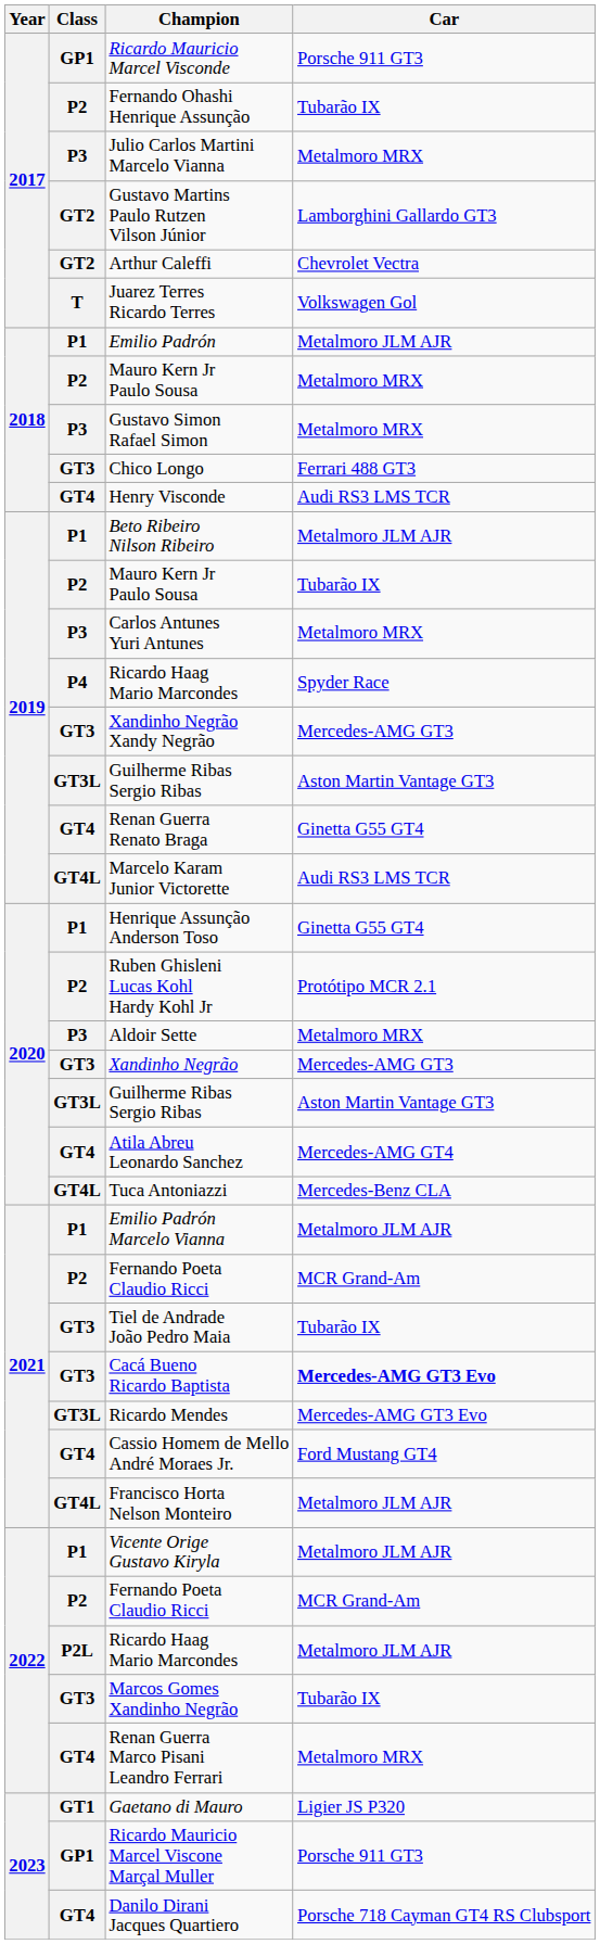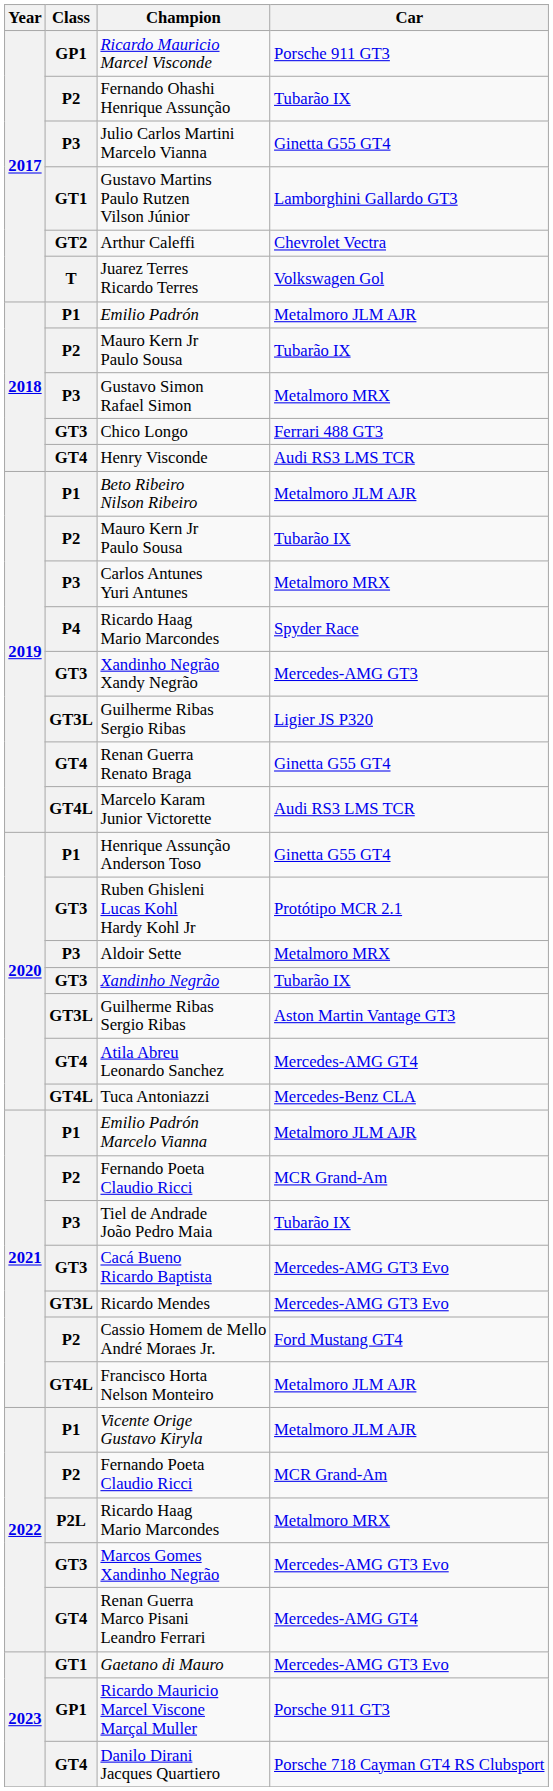 <table class="wikitable sortable">
 <tr>
 <th>Year</th>
 <th>Class</th>
 <th>Champion</th>
 <th>Car</th>
 </tr>
 <tr>
 <th rowspan=6><a href='#'>2017</a></th>
 <th>GP1</th>
 <td> <em><a href='#'>Ricardo Mauricio</a></em><br>  <em>Marcel Visconde</em></td>
 <td><a href='#'>Porsche 911 GT3</a></td>
 </tr>
 <tr>
 <th>P2</th>
 <td> Fernando Ohashi<br> Henrique Assunção</td>
 <td><a href='#'>Tubarão IX</a></td>
 </tr>
 <tr>
 <th>P3</th>
 <td> Julio Carlos Martini<br> Marcelo Vianna</td>
-<td><a href='#'>Metalmoro MRX</a></td>
+<td><a href='#'>Ginetta G55 GT4</a></td>
 </tr>
 <tr>
-<th>GT2</th>
+<th>GT1</th>
 <td> Gustavo Martins<br> Paulo Rutzen<br> Vilson Júnior</td>
 <td><a href='#'>Lamborghini Gallardo GT3</a></td>
 </tr>
 <tr>
 <th>GT2</th>
 <td> Arthur Caleffi</td>
 <td><a href='#'>Chevrolet Vectra</a></td>
 </tr>
 <tr>
 <th>T</th>
 <td> Juarez Terres<br>  Ricardo Terres</td>
 <td><a href='#'>Volkswagen Gol</a></td>
 </tr>
 <tr>
 <th rowspan=5><a href='#'>2018</a></th>
 <th>P1</th>
 <td> <em>Emilio Padrón</em></td>
 <td><a href='#'>Metalmoro JLM AJR</a></td>
 </tr>
 <tr>
 <th>P2</th>
 <td> Mauro Kern Jr<br> Paulo Sousa</td>
-<td><a href='#'>Metalmoro MRX</a></td>
+<td><a href='#'>Tubarão IX</a></td>
 </tr>
 <tr>
 <th>P3</th>
 <td> Gustavo Simon<br> Rafael Simon</td>
 <td><a href='#'>Metalmoro MRX</a></td>
 </tr>
 <tr>
 <th>GT3</th>
 <td> Chico Longo</td>
 <td><a href='#'>Ferrari 488 GT3</a></td>
 </tr>
 <tr>
 <th>GT4</th>
 <td> Henry Visconde</td>
 <td><a href='#'>Audi RS3 LMS TCR</a></td>
 </tr>
 <tr>
 <th rowspan=8><a href='#'>2019</a></th>
 <th>P1</th>
 <td> <em>Beto Ribeiro</em><br> <em>Nilson Ribeiro</em></td>
 <td><a href='#'>Metalmoro JLM AJR</a></td>
 </tr>
 <tr>
 <th>P2</th>
 <td> Mauro Kern Jr<br> Paulo Sousa</td>
 <td><a href='#'>Tubarão IX</a></td>
 </tr>
 <tr>
 <th>P3</th>
 <td> Carlos Antunes<br> Yuri Antunes</td>
 <td><a href='#'>Metalmoro MRX</a></td>
 </tr>
 <tr>
 <th>P4</th>
 <td> Ricardo Haag<br> Mario Marcondes</td>
 <td><a href='#'>Spyder Race</a></td>
 </tr>
 <tr>
 <th>GT3</th>
 <td> <a href='#'>Xandinho Negrão</a><br>  Xandy Negrão</td>
 <td><a href='#'>Mercedes-AMG GT3</a></td>
 </tr>
 <tr>
 <th>GT3L</th>
 <td> Guilherme Ribas<br>  Sergio Ribas</td>
-<td><a href='#'>Aston Martin Vantage GT3</a></td>
+<td><a href='#'>Ligier JS P320</a></td>
 </tr>
 <tr>
 <th>GT4</th>
 <td> Renan Guerra<br> Renato Braga</td>
 <td><a href='#'>Ginetta G55 GT4</a></td>
 </tr>
 <tr>
 <th>GT4L</th>
 <td> Marcelo Karam<br> Junior Victorette</td>
 <td><a href='#'>Audi RS3 LMS TCR</a></td>
 </tr>
 <tr>
 <th rowspan=7><a href='#'>2020</a></th>
 <th>P1</th>
 <td> Henrique Assunção<br> Anderson Toso</td>
 <td><a href='#'>Ginetta G55 GT4</a></td>
 </tr>
 <tr>
-<th>P2</th>
+<th>GT3</th>
 <td> Ruben Ghisleni<br> <a href='#'>Lucas Kohl</a><br> Hardy Kohl Jr</td>
 <td><a href='#'>Protótipo MCR 2.1</a></td>
 </tr>
 <tr>
 <th>P3</th>
 <td> Aldoir Sette</td>
 <td><a href='#'>Metalmoro MRX</a></td>
 </tr>
 <tr>
 <th>GT3</th>
 <td> <em><a href='#'>Xandinho Negrão</a></em></td>
-<td><a href='#'>Mercedes-AMG GT3</a></td>
+<td><a href='#'>Tubarão IX</a></td>
 </tr>
 <tr>
 <th>GT3L</th>
 <td> Guilherme Ribas<br>  Sergio Ribas</td>
 <td><a href='#'>Aston Martin Vantage GT3</a></td>
 </tr>
 <tr>
 <th>GT4</th>
 <td> <a href='#'>Atila Abreu</a><br> Leonardo Sanchez</td>
 <td><a href='#'>Mercedes-AMG GT4</a></td>
 </tr>
 <tr>
 <th>GT4L</th>
 <td> Tuca Antoniazzi</td>
 <td><a href='#'>Mercedes-Benz CLA</a></td>
 </tr>
 <tr>
 <th rowspan=7><a href='#'>2021</a></th>
 <th>P1</th>
 <td> <em>Emilio Padrón</em><br> <em>Marcelo Vianna</em></td>
 <td><a href='#'>Metalmoro JLM AJR</a></td>
 </tr>
 <tr>
 <th>P2</th>
 <td> Fernando Poeta<br> <a href='#'>Claudio Ricci</a></td>
 <td><a href='#'>MCR Grand-Am</a></td>
 </tr>
 <tr>
-<th>GT3</th>
+<th>P3</th>
 <td> Tiel de Andrade<br> João Pedro Maia</td>
 <td><a href='#'>Tubarão IX</a></td>
 </tr>
 <tr>
 <th>GT3</th>
 <td> <a href='#'>Cacá Bueno</a><br> <a href='#'>Ricardo Baptista</a></td>
-<td><strong><a href='#'>Mercedes-AMG GT3 Evo</a></strong></td>
+<td><a href='#'>Mercedes-AMG GT3 Evo</a></td>
 </tr>
 <tr>
 <th>GT3L</th>
 <td> Ricardo Mendes</td>
 <td><a href='#'>Mercedes-AMG GT3 Evo</a></td>
 </tr>
 <tr>
-<th>GT4</th>
+<th>P2</th>
 <td> Cassio Homem de Mello<br> André Moraes Jr.</td>
 <td><a href='#'>Ford Mustang GT4</a></td>
 </tr>
 <tr>
 <th>GT4L</th>
 <td> Francisco Horta<br> Nelson Monteiro</td>
 <td><a href='#'>Metalmoro JLM AJR</a></td>
 </tr>
 <tr>
 <th rowspan=5><a href='#'>2022</a></th>
 <th>P1</th>
 <td> <em>Vicente Orige</em><br> <em>Gustavo Kiryla</em></td>
 <td><a href='#'>Metalmoro JLM AJR</a></td>
 </tr>
 <tr>
 <th>P2</th>
 <td> Fernando Poeta<br> <a href='#'>Claudio Ricci</a></td>
 <td><a href='#'>MCR Grand-Am</a></td>
 </tr>
 <tr>
 <th>P2L</th>
 <td> Ricardo Haag<br> Mario Marcondes</td>
-<td><a href='#'>Metalmoro JLM AJR</a></td>
+<td><a href='#'>Metalmoro MRX</a></td>
 </tr>
 <tr>
 <th>GT3</th>
 <td> <a href='#'>Marcos Gomes</a><br>  <a href='#'>Xandinho Negrão</a></td>
-<td><a href='#'>Tubarão IX</a></td>
+<td><a href='#'>Mercedes-AMG GT3 Evo</a></td>
 </tr>
 <tr>
 <th>GT4</th>
 <td> Renan Guerra<br> Marco Pisani<br> Leandro Ferrari</td>
-<td><a href='#'>Metalmoro MRX</a></td>
+<td><a href='#'>Mercedes-AMG GT4</a></td>
 </tr>
 <tr>
 <th rowspan=3><a href='#'>2023</a></th>
 <th>GT1</th>
 <td> <em>Gaetano di Mauro</em></td>
-<td><a href='#'>Ligier JS P320</a></td>
+<td><a href='#'>Mercedes-AMG GT3 Evo</a></td>
 </tr>
 <tr>
 <th>GP1</th>
 <td> <a href='#'>Ricardo Mauricio</a><br>  <a href='#'>Marcel Viscone</a><br>  <a href='#'>Marçal Muller</a></td>
 <td><a href='#'>Porsche 911 GT3</a></td>
 </tr>
 <tr>
 <th>GT4</th>
 <td> <a href='#'>Danilo Dirani</a><br> Jacques Quartiero</td>
 <td><a href='#'>Porsche 718 Cayman GT4 RS Clubsport</a></td>
 </tr>
 <tr>
 </tr>
 </table>
